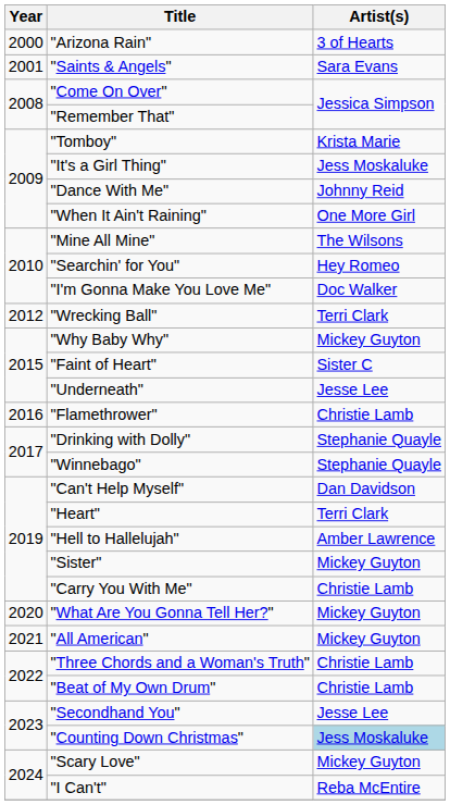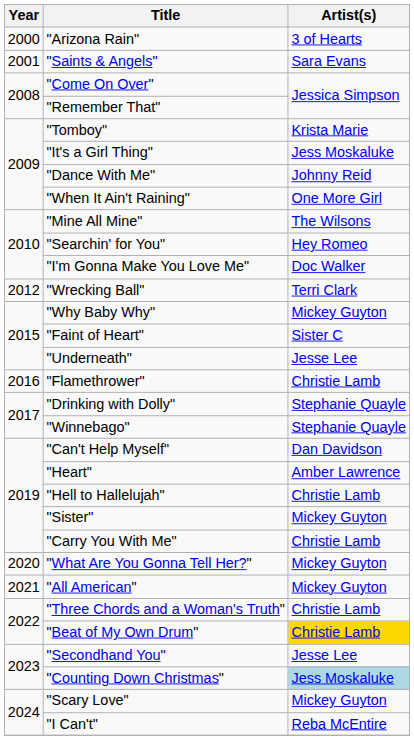 <table class="wikitable">
 <tr>
 <th>Year</th>
 <th>Title</th>
 <th>Artist(s)</th>
 </tr>
 <tr>
 <td>2000</td>
 <td>"Arizona Rain"</td>
 <td><a href='#'>3 of Hearts</a></td>
 </tr>
 <tr>
 <td>2001</td>
 <td>"<a href='#'>Saints & Angels</a>"</td>
 <td><a href='#'>Sara Evans</a></td>
 </tr>
 <tr>
 <td rowspan=2>2008</td>
 <td>"<a href='#'>Come On Over</a>"</td>
 <td rowspan=2><a href='#'>Jessica Simpson</a></td>
 </tr>
 <tr>
 <td>"Remember That"</td>
 </tr>
 <tr>
 <td rowspan=4>2009</td>
 <td>"Tomboy"</td>
 <td><a href='#'>Krista Marie</a></td>
 </tr>
 <tr>
 <td>"It's a Girl Thing"</td>
 <td><a href='#'>Jess Moskaluke</a></td>
 </tr>
 <tr>
 <td>"Dance With Me"</td>
 <td><a href='#'>Johnny Reid</a></td>
 </tr>
 <tr>
 <td>"When It Ain't Raining"</td>
 <td><a href='#'>One More Girl</a></td>
 </tr>
 <tr>
 <td rowspan=3>2010</td>
 <td>"Mine All Mine"</td>
 <td><a href='#'>The Wilsons</a></td>
 </tr>
 <tr>
 <td>"Searchin' for You"</td>
 <td><a href='#'>Hey Romeo</a></td>
 </tr>
 <tr>
 <td>"I'm Gonna Make You Love Me"</td>
 <td><a href='#'>Doc Walker</a></td>
 </tr>
 <tr>
 <td>2012</td>
 <td>"Wrecking Ball"</td>
 <td><a href='#'>Terri Clark</a></td>
 </tr>
 <tr>
 <td rowspan=3>2015</td>
 <td>"Why Baby Why"</td>
 <td><a href='#'>Mickey Guyton</a></td>
 </tr>
 <tr>
 <td>"Faint of Heart"</td>
 <td><a href='#'>Sister C</a></td>
 </tr>
 <tr>
 <td>"Underneath"</td>
 <td><a href='#'>Jesse Lee</a></td>
 </tr>
 <tr>
 <td>2016</td>
 <td>"Flamethrower"</td>
 <td><a href='#'>Christie Lamb</a></td>
 </tr>
 <tr>
 <td rowspan=2>2017</td>
 <td>"Drinking with Dolly"</td>
 <td><a href='#'>Stephanie Quayle</a></td>
 </tr>
 <tr>
 <td>"Winnebago"</td>
 <td><a href='#'>Stephanie Quayle</a></td>
 </tr>
 <tr>
 <td rowspan=5>2019</td>
 <td>"Can't Help Myself"</td>
 <td><a href='#'>Dan Davidson</a></td>
 </tr>
 <tr>
 <td>"Heart"</td>
-<td><a href='#'>Terri Clark</a></td>
+<td><a href='#'>Amber Lawrence</a></td>
 </tr>
 <tr>
 <td>"Hell to Hallelujah"</td>
-<td><a href='#'>Amber Lawrence</a></td>
+<td><a href='#'>Christie Lamb</a></td>
 </tr>
 <tr>
 <td>"Sister"</td>
 <td><a href='#'>Mickey Guyton</a></td>
 </tr>
 <tr>
 <td>"Carry You With Me"</td>
 <td><a href='#'>Christie Lamb</a></td>
 </tr>
 <tr>
 <td>2020</td>
 <td>"<a href='#'>What Are You Gonna Tell Her?</a>"</td>
 <td><a href='#'>Mickey Guyton</a></td>
 </tr>
 <tr>
 <td>2021</td>
 <td>"<a href='#'>All American</a>"</td>
 <td><a href='#'>Mickey Guyton</a></td>
 </tr>
 <tr>
 <td rowspan=2>2022</td>
 <td>"<a href='#'>Three Chords and a Woman's Truth</a>"</td>
 <td><a href='#'>Christie Lamb</a></td>
 </tr>
 <tr>
 <td>"<a href='#'>Beat of My Own Drum</a>"</td>
-<td><a href='#'>Christie Lamb</a></td>
+<td style="background: gold;"><a href='#'>Christie Lamb</a></td>
 </tr>
 <tr>
 <td rowspan=2>2023</td>
 <td>"<a href='#'>Secondhand You</a>"</td>
 <td><a href='#'>Jesse Lee</a></td>
 </tr>
 <tr>
 <td>"<a href='#'>Counting Down Christmas</a>"</td>
 <td style="background: lightblue;"><a href='#'>Jess Moskaluke</a></td>
 </tr>
 <tr>
 <td rowspan=2>2024</td>
 <td>"Scary Love"</td>
 <td><a href='#'>Mickey Guyton</a></td>
 </tr>
 <tr>
 <td>"I Can't"</td>
 <td><a href='#'>Reba McEntire</a></td>
 </tr>
 <tr>
 </tr>
 </table>
